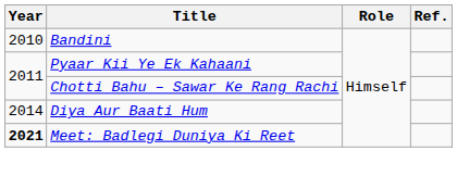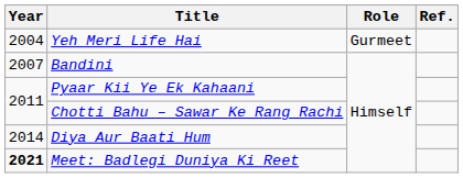 <table class="wikitable">
 <tr>
 <th>Year</th>
 <th>Title</th>
 <th>Role</th>
 <th>Ref.</th>
 </tr>
 <tr>
-<td>2010</td>
+<td>2004</td>
+<td><em><a href='#'>Yeh Meri Life Hai</a></em></td>
+<td>Gurmeet</td>
+<td></td>
+</tr>
+<tr>
+<td>2007</td>
 <td><em><a href='#'>Bandini</a></em></td>
 <td rowspan="5">Himself</td>
 <td></td>
 </tr>
 <tr>
 <td rowspan="2">2011</td>
 <td><em><a href='#'>Pyaar Kii Ye Ek Kahaani</a></em></td>
 <td></td>
 </tr>
 <tr>
 <td><em><a href='#'>Chotti Bahu – Sawar Ke Rang Rachi</a></em></td>
 <td></td>
 </tr>
 <tr>
 <td>2014</td>
 <td><em><a href='#'>Diya Aur Baati Hum</a></em></td>
 <td></td>
 </tr>
 <tr>
 <td><strong>2021</strong></td>
 <td><em><a href='#'>Meet: Badlegi Duniya Ki Reet</a></em></td>
 <td></td>
 </tr>
 </table>
